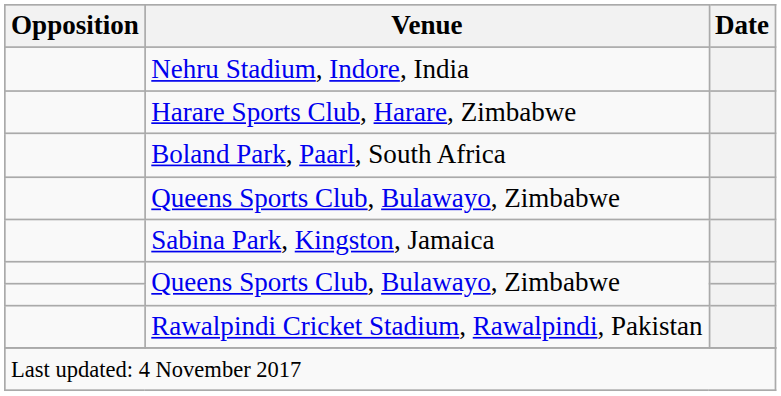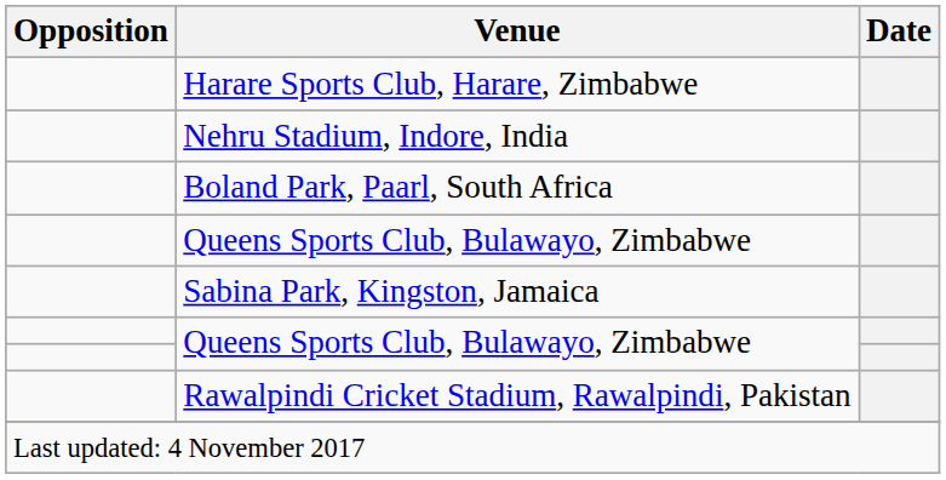 <table class="wikitable plainrowheaders sortable">
 <tr>
 <th scope=col>Opposition</th>
 <th scope=col>Venue</th>
 <th scope=col>Date</th>
 </tr>
 <tr>
 <td scope=row></td>
-<td><a href='#'>Nehru Stadium</a>, <a href='#'>Indore</a>, India</td>
+<td><a href='#'>Harare Sports Club</a>, <a href='#'>Harare</a>, Zimbabwe</td>
 <th scope=row></th>
 </tr>
 <tr>
 <td scope=row></td>
-<td><a href='#'>Harare Sports Club</a>, <a href='#'>Harare</a>, Zimbabwe</td>
+<td><a href='#'>Nehru Stadium</a>, <a href='#'>Indore</a>, India</td>
 <th scope=row></th>
 </tr>
 <tr>
 <td scope=row></td>
 <td><a href='#'>Boland Park</a>, <a href='#'>Paarl</a>, South Africa</td>
 <th scope=row></th>
 </tr>
 <tr>
 <td scope=row></td>
 <td><a href='#'>Queens Sports Club</a>, <a href='#'>Bulawayo</a>, Zimbabwe</td>
 <th scope=row></th>
 </tr>
 <tr>
 <td scope=row></td>
 <td><a href='#'>Sabina Park</a>, <a href='#'>Kingston</a>, Jamaica</td>
 <th scope=row> </th>
 </tr>
 <tr>
 <td scope=row></td>
 <td rowspan=2><a href='#'>Queens Sports Club</a>, <a href='#'>Bulawayo</a>, Zimbabwe</td>
 <th scope=row></th>
 </tr>
 <tr>
 <td scope=row></td>
 <th scope=row></th>
 </tr>
 <tr>
 <td scope=row></td>
 <td><a href='#'>Rawalpindi Cricket Stadium</a>, <a href='#'>Rawalpindi</a>, Pakistan</td>
 <th scope=row></th>
 </tr>
 <tr>
 </tr>
 <tr class=sortbottom>
 <td colspan=3><small>Last updated: 4 November 2017</small></td>
 </tr>
 </table>
